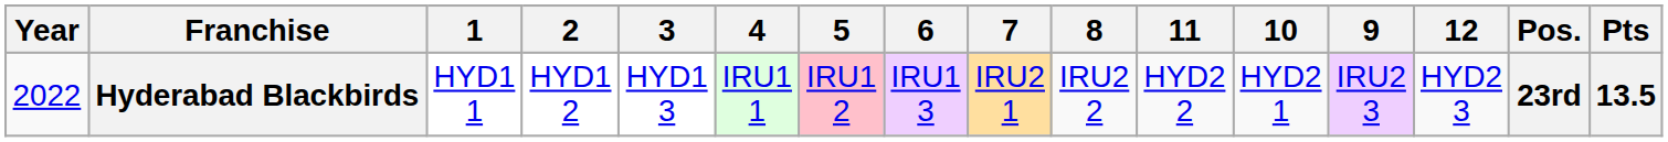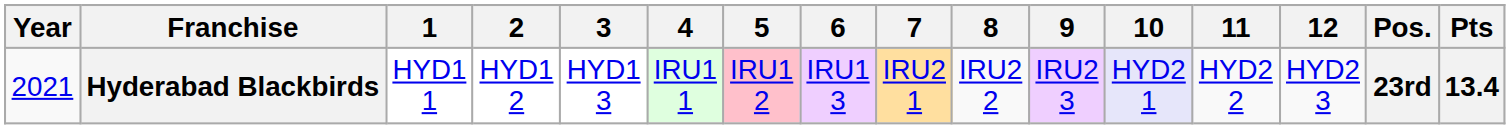 <table class="wikitable" style="text-align:center; font-size:85%">
 <tr>
 <th>Year</th>
 <th>Franchise</th>
 <th>1</th>
 <th>2</th>
 <th>3</th>
 <th>4</th>
 <th>5</th>
 <th>6</th>
 <th>7</th>
 <th>8</th>
+<th>9</th>
+<th>10</th>
 <th>11</th>
-<th>10</th>
-<th>9</th>
 <th>12</th>
 <th>Pos.</th>
 <th>Pts</th>
 </tr>
 <tr>
-<td><a href='#'>2022</a></td>
+<td><a href='#'>2021</a></td>
 <th>Hyderabad Blackbirds</th>
 <td style="background:#ffffff;"><a href='#'>HYD1<br>1</a><br></td>
 <td style="background:#ffffff;"><a href='#'>HYD1<br>2</a><br></td>
 <td style="background:#ffffff;"><a href='#'>HYD1<br>3</a><br></td>
 <td style="background:#dfffdf;"><a href='#'>IRU1<br>1</a><br></td>
 <td style="background: pink;"><a href='#'>IRU1<br>2</a><br></td>
 <td style="background:#efcfff;"><a href='#'>IRU1<br>3</a><br></td>
 <td style="background:#ffdf9f;"><a href='#'>IRU2<br>1</a><br></td>
 <td><a href='#'>IRU2<br>2</a><br></td>
+<td style="background:#efcfff;"><a href='#'>IRU2<br>3</a><br></td>
+<td style="background: lavender;"><a href='#'>HYD2<br>1</a><br></td>
 <td><a href='#'>HYD2<br>2</a><br></td>
-<td><a href='#'>HYD2<br>1</a><br></td>
-<td style="background:#efcfff;"><a href='#'>IRU2<br>3</a><br></td>
 <td><a href='#'>HYD2<br>3</a><br></td>
 <th>23rd</th>
-<th>13.5</th>
+<th>13.4</th>
 </tr>
 </table>
